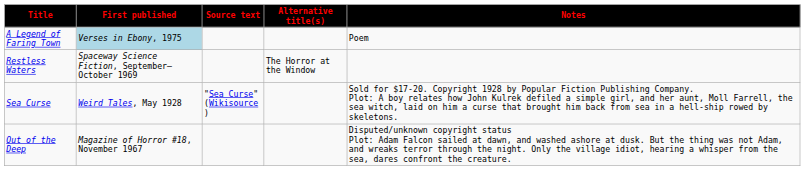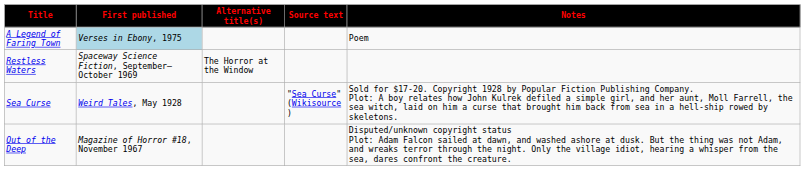 <table class="wikitable" width="100%">
 <tr>
 <th style="background:black; color:red">Title</th>
 <th style="background:black; color:red">First published</th>
+<th style="background:black; color:red">Alternative title(s)</th>
 <th style="background:black; color:red">Source text</th>
-<th style="background:black; color:red">Alternative title(s)</th>
 <th style="background:black; color:red">Notes</th>
 </tr>
 <tr>
 <td><em><a href='#'>A Legend of Faring Town</a></em></td>
 <td style="background: lightblue;"><em>Verses in Ebony</em>, 1975</td>
 <td></td>
 <td></td>
 <td>Poem</td>
 </tr>
 <tr>
 <td><em><a href='#'>Restless Waters</a></em></td>
 <td><em>Spaceway Science Fiction</em>, September–October 1969</td>
+<td>The Horror at the Window</td>
 <td></td>
-<td>The Horror at the Window</td>
 <td></td>
 </tr>
 <tr>
 <td><em><a href='#'>Sea Curse</a></em></td>
 <td><em><a href='#'>Weird Tales</a></em>, May 1928</td>
+<td></td>
 <td>"<a href='#'>Sea Curse</a>"<br>(<a href='#'>Wikisource</a> )</td>
-<td></td>
 <td>Sold for $17-20.  Copyright 1928 by Popular Fiction Publishing Company.<br>Plot: A boy relates how John Kulrek defiled a simple girl, and her aunt, Moll Farrell, the sea witch, laid on him a curse that brought him back from sea in a hell-ship rowed by skeletons.</td>
 </tr>
 <tr>
 <td><em><a href='#'>Out of the Deep</a></em></td>
 <td><em>Magazine of Horror #18</em>, November 1967</td>
 <td></td>
 <td></td>
 <td>Disputed/unknown copyright status<br>Plot: Adam Falcon sailed at dawn, and washed ashore at dusk.  But the thing was not Adam, and wreaks terror through the night.  Only the village idiot, hearing a whisper from the sea, dares confront the creature.</td>
 </tr>
 </table>
